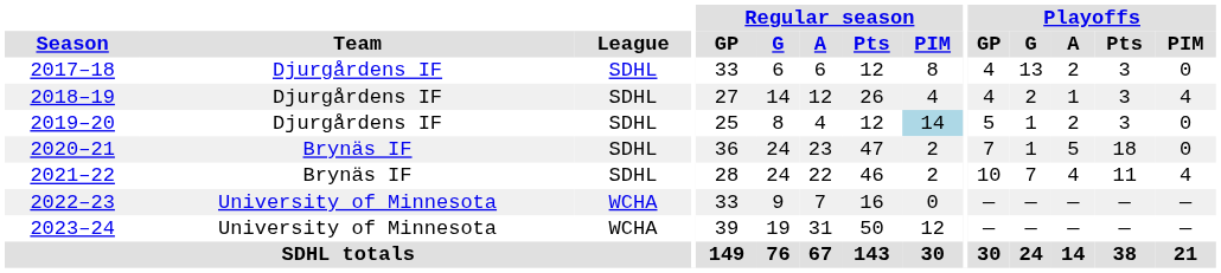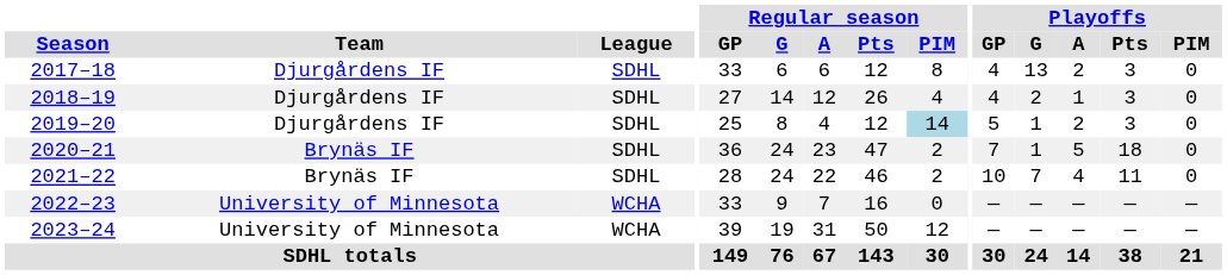 <table border="0" cellpadding="1" cellspacing="0" style="text-align:center; width:60em">
 <tr bgcolor="#e0e0e0">
 <th colspan="3" bgcolor="#ffffff"></th>
 <th rowspan="100" bgcolor="#ffffff"></th>
 <th colspan="5"><a href='#'>Regular season</a></th>
 <th rowspan="100" bgcolor="#ffffff"></th>
 <th colspan="5"><a href='#'>Playoffs</a></th>
 </tr>
 <tr bgcolor="#e0e0e0">
 <th><a href='#'>Season</a></th>
 <th>Team</th>
 <th>League</th>
 <th>GP</th>
 <th><a href='#'>G</a></th>
 <th><a href='#'>A</a></th>
 <th><a href='#'>Pts</a></th>
 <th><a href='#'>PIM</a></th>
 <th>GP</th>
 <th>G</th>
 <th>A</th>
 <th>Pts</th>
 <th>PIM</th>
 </tr>
 <tr>
 <td><a href='#'>2017–18</a></td>
 <td><a href='#'>Djurgårdens IF</a></td>
 <td><a href='#'>SDHL</a></td>
 <td>33</td>
 <td>6</td>
 <td>6</td>
 <td>12</td>
 <td>8</td>
 <td>4</td>
 <td>13</td>
 <td>2</td>
 <td>3</td>
 <td>0</td>
 </tr>
 <tr bgcolor="#f0f0f0">
 <td><a href='#'>2018–19</a></td>
 <td>Djurgårdens IF</td>
 <td>SDHL</td>
 <td>27</td>
 <td>14</td>
 <td>12</td>
 <td>26</td>
 <td>4</td>
 <td>4</td>
 <td>2</td>
 <td>1</td>
 <td>3</td>
-<td>4</td>
+<td>0</td>
 </tr>
 <tr>
 <td><a href='#'>2019–20</a></td>
 <td>Djurgårdens IF</td>
 <td>SDHL</td>
 <td>25</td>
 <td>8</td>
 <td>4</td>
 <td>12</td>
 <td style="background: lightblue;">14</td>
 <td>5</td>
 <td>1</td>
 <td>2</td>
 <td>3</td>
 <td>0</td>
 </tr>
 <tr bgcolor="#f0f0f0">
 <td><a href='#'>2020–21</a></td>
 <td><a href='#'>Brynäs IF</a></td>
 <td>SDHL</td>
 <td>36</td>
 <td>24</td>
 <td>23</td>
 <td>47</td>
 <td>2</td>
 <td>7</td>
 <td>1</td>
 <td>5</td>
 <td>18</td>
 <td>0</td>
 </tr>
 <tr>
 <td><a href='#'>2021–22</a></td>
 <td>Brynäs IF</td>
 <td>SDHL</td>
 <td>28</td>
 <td>24</td>
 <td>22</td>
 <td>46</td>
 <td>2</td>
 <td>10</td>
 <td>7</td>
 <td>4</td>
 <td>11</td>
-<td>4</td>
+<td>0</td>
 </tr>
 <tr bgcolor="#f0f0f0">
 <td><a href='#'>2022–23</a></td>
 <td><a href='#'>University of Minnesota</a></td>
 <td><a href='#'>WCHA</a></td>
 <td>33</td>
 <td>9</td>
 <td>7</td>
 <td>16</td>
 <td>0</td>
 <td>—</td>
 <td>—</td>
 <td>—</td>
 <td>—</td>
 <td>—</td>
 </tr>
 <tr>
 <td><a href='#'>2023–24</a></td>
 <td>University of Minnesota</td>
 <td>WCHA</td>
 <td>39</td>
 <td>19</td>
 <td>31</td>
 <td>50</td>
 <td>12</td>
 <td>—</td>
 <td>—</td>
 <td>—</td>
 <td>—</td>
 <td>—</td>
 </tr>
 <tr bgcolor="#e0e0e0">
 <th colspan="3">SDHL totals</th>
 <th>149</th>
 <th>76</th>
 <th>67</th>
 <th>143</th>
 <th>30</th>
 <th>30</th>
 <th>24</th>
 <th>14</th>
 <th>38</th>
 <th>21</th>
 </tr>
 </table>
